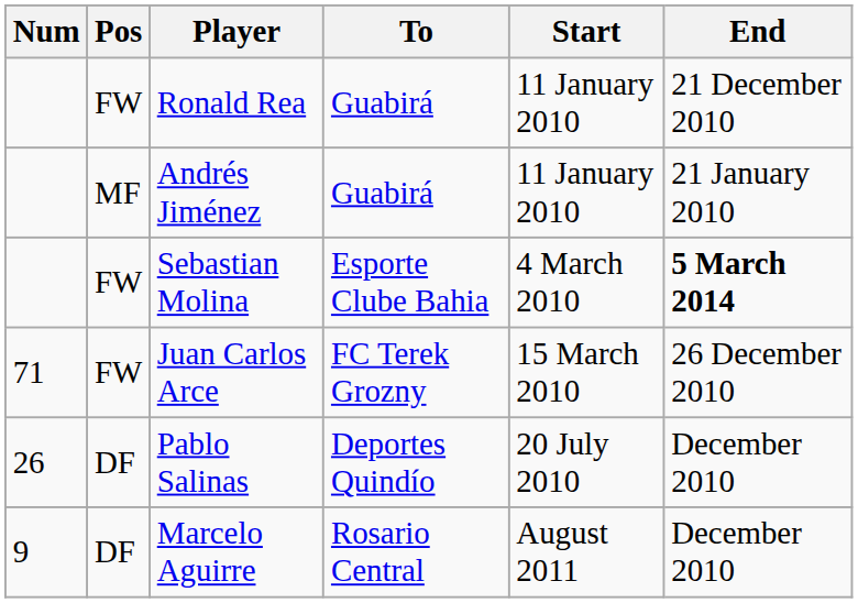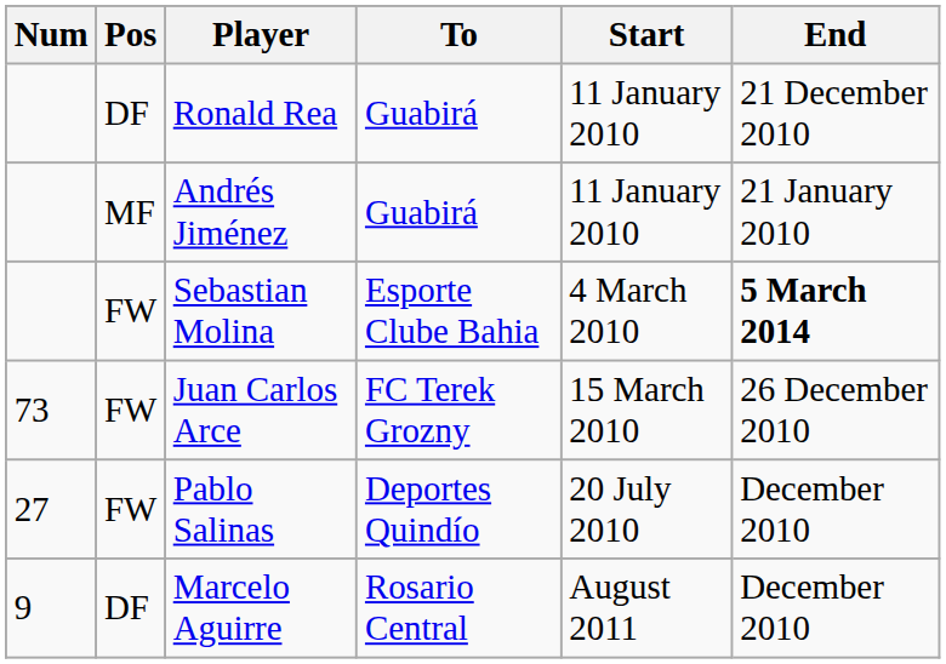 <table width=65% class="wikitable" style="text-align:center; font-size:95%; text-align:left">
 <tr>
 <th>Num</th>
 <th>Pos</th>
 <th>Player</th>
 <th>To</th>
 <th>Start</th>
 <th>End</th>
 </tr>
 <tr --->
 <td></td>
-<td>FW</td>
+<td>DF</td>
 <td> <a href='#'>Ronald Rea</a></td>
 <td> <a href='#'>Guabirá</a></td>
 <td>11 January 2010</td>
 <td>21 December 2010</td>
 </tr>
 <tr --->
 <td></td>
 <td>MF</td>
 <td> <a href='#'>Andrés Jiménez</a></td>
 <td> <a href='#'>Guabirá</a></td>
 <td>11 January 2010</td>
 <td>21 January 2010</td>
 </tr>
 <tr --->
 <td></td>
 <td>FW</td>
 <td> <a href='#'>Sebastian Molina</a></td>
 <td> <a href='#'>Esporte Clube Bahia</a></td>
 <td>4 March 2010</td>
 <td><strong>5 March  2014</strong></td>
 </tr>
 <tr --->
-<td>71</td>
+<td>73</td>
 <td>FW</td>
 <td> <a href='#'>Juan Carlos Arce</a></td>
 <td> <a href='#'>FC Terek Grozny</a></td>
 <td>15 March 2010</td>
 <td>26 December 2010</td>
 </tr>
 <tr --->
-<td>26</td>
-<td>DF</td>
+<td>27</td>
+<td>FW</td>
 <td> <a href='#'>Pablo Salinas</a></td>
 <td> <a href='#'>Deportes Quindío</a></td>
 <td>20 July 2010</td>
 <td>December 2010</td>
 </tr>
 <tr --->
 <td>9</td>
 <td>DF</td>
 <td> <a href='#'>Marcelo Aguirre</a></td>
 <td> <a href='#'>Rosario Central</a></td>
 <td>August 2011</td>
 <td>December 2010</td>
 </tr>
 </table>
